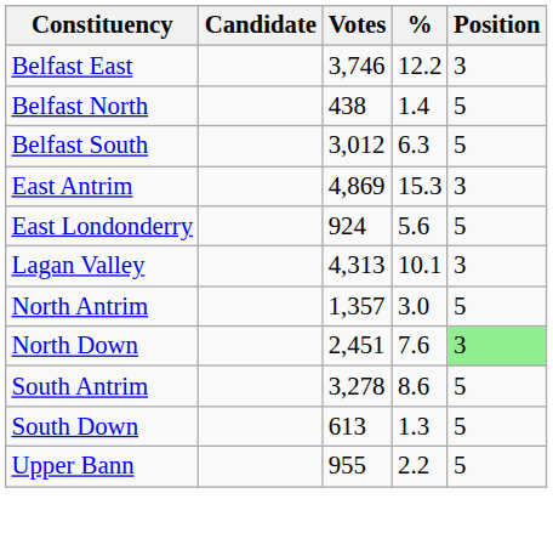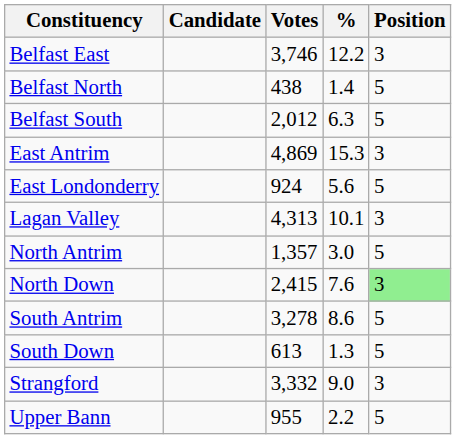 <table class="wikitable sortable">
 <tr>
 <th>Constituency</th>
 <th>Candidate</th>
 <th>Votes</th>
 <th>%</th>
 <th>Position</th>
 </tr>
 <tr>
 <td><a href='#'>Belfast East</a></td>
 <td></td>
 <td>3,746</td>
 <td>12.2</td>
 <td>3</td>
 </tr>
 <tr>
 <td><a href='#'>Belfast North</a></td>
 <td></td>
 <td>438</td>
 <td>1.4</td>
 <td>5</td>
 </tr>
 <tr>
 <td><a href='#'>Belfast South</a></td>
 <td></td>
-<td>3,012</td>
+<td>2,012</td>
 <td>6.3</td>
 <td>5</td>
 </tr>
 <tr>
 <td><a href='#'>East Antrim</a></td>
 <td></td>
 <td>4,869</td>
 <td>15.3</td>
 <td>3</td>
 </tr>
 <tr>
 <td><a href='#'>East Londonderry</a></td>
 <td></td>
 <td>924</td>
 <td>5.6</td>
 <td>5</td>
 </tr>
 <tr>
 <td><a href='#'>Lagan Valley</a></td>
 <td></td>
 <td>4,313</td>
 <td>10.1</td>
 <td>3</td>
 </tr>
 <tr>
 <td><a href='#'>North Antrim</a></td>
 <td></td>
 <td>1,357</td>
 <td>3.0</td>
 <td>5</td>
 </tr>
 <tr>
 <td><a href='#'>North Down</a></td>
 <td></td>
-<td>2,451</td>
+<td>2,415</td>
 <td>7.6</td>
 <td style="background: lightgreen;">3</td>
 </tr>
 <tr>
 <td><a href='#'>South Antrim</a></td>
 <td></td>
 <td>3,278</td>
 <td>8.6</td>
 <td>5</td>
 </tr>
 <tr>
 <td><a href='#'>South Down</a></td>
 <td></td>
 <td>613</td>
 <td>1.3</td>
 <td>5</td>
 </tr>
 <tr>
+<td><a href='#'>Strangford</a></td>
+<td></td>
+<td>3,332</td>
+<td>9.0</td>
+<td>3</td>
+</tr>
+<tr>
 <td><a href='#'>Upper Bann</a></td>
 <td></td>
 <td>955</td>
 <td>2.2</td>
 <td>5</td>
 </tr>
 </table>
